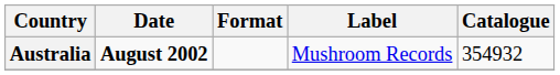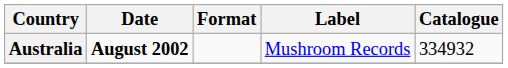 <table class="wikitable plainrowheaders">
 <tr>
 <th scope=col>Country</th>
 <th scope=col>Date</th>
 <th scope=col>Format</th>
 <th scope=col>Label</th>
 <th scope=col>Catalogue</th>
 </tr>
 <tr>
 <th scope=row>Australia</th>
 <td><strong>August 2002</strong></td>
 <td></td>
 <td><a href='#'>Mushroom Records</a></td>
-<td>354932</td>
+<td>334932</td>
 </tr>
 <tr>
 </tr>
 </table>
